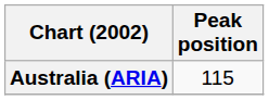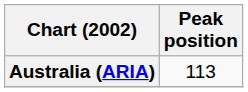 <table class="wikitable sortable plainrowheaders">
 <tr>
 <th>Chart (2002)</th>
 <th>Peak<br>position</th>
 </tr>
 <tr>
 <th scope="row">Australia (<a href='#'>ARIA</a>)</th>
-<td align="center">115</td>
+<td align="center">113</td>
 </tr>
 <tr>
 </tr>
 <tr>
 </tr>
 </table>
